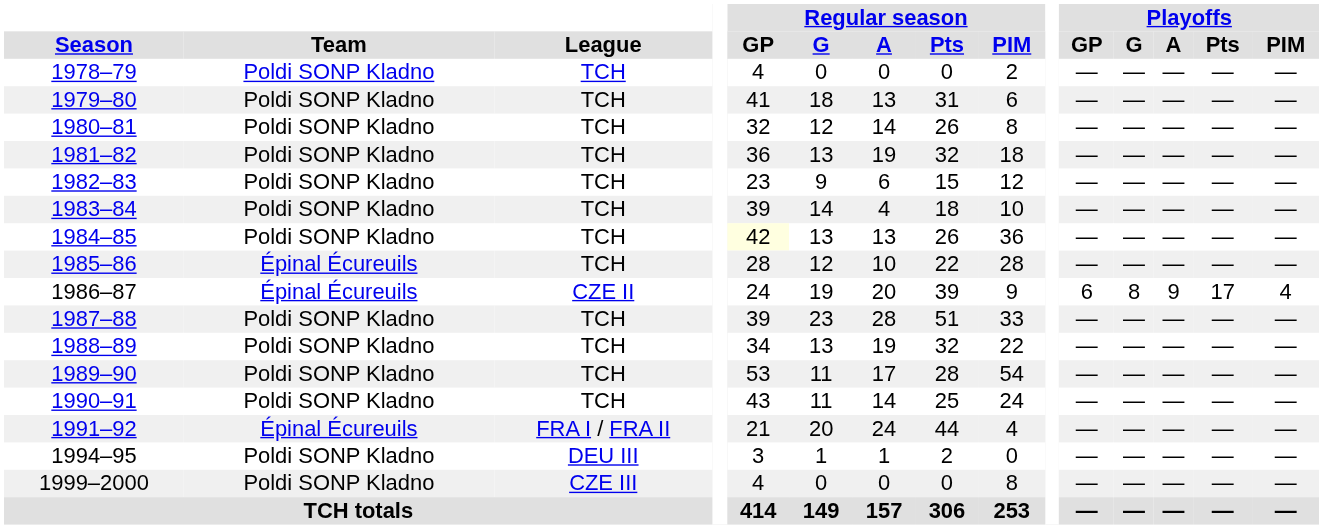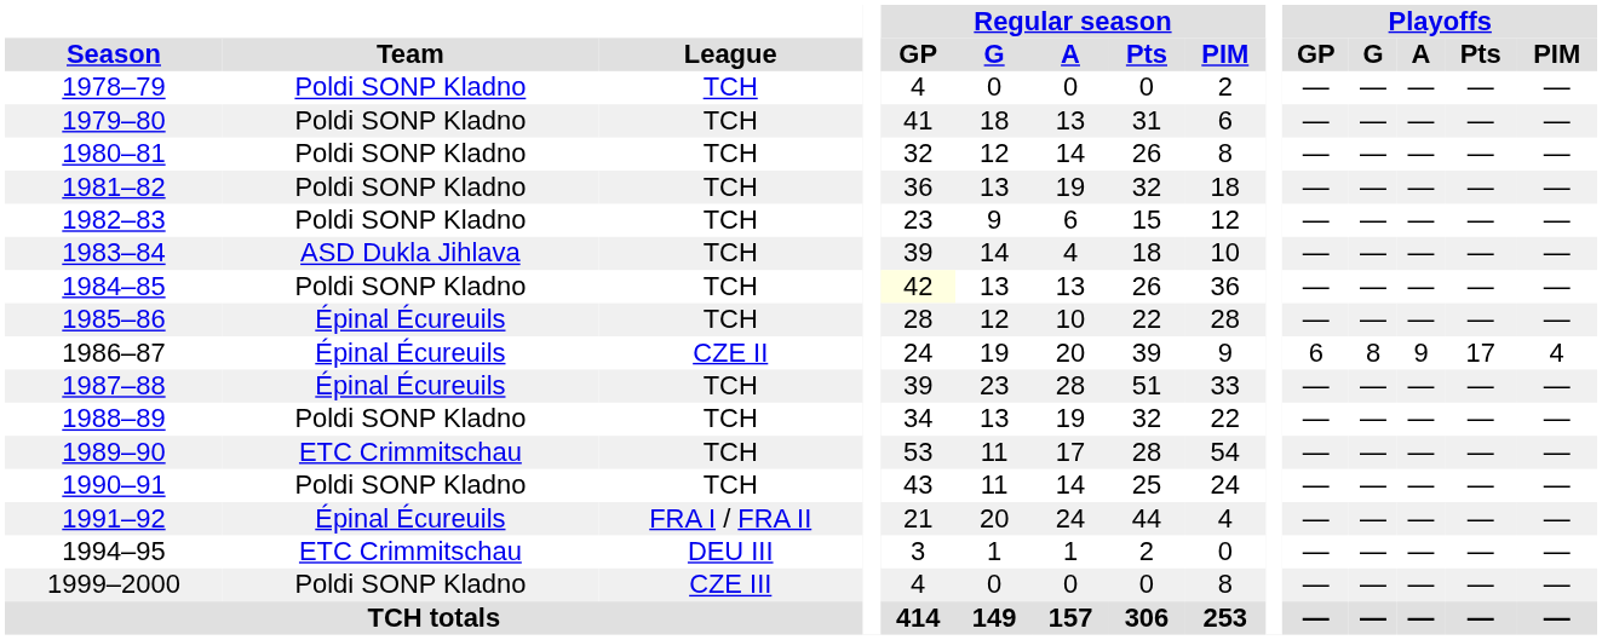 <table border="0" cellpadding="1" cellspacing="0" style="text-align:center; width:60em">
 <tr bgcolor="#e0e0e0">
 <th colspan="3" bgcolor="#ffffff"> </th>
 <th rowspan="99" bgcolor="#ffffff"> </th>
 <th colspan="5"><a href='#'>Regular season</a></th>
 <th rowspan="99" bgcolor="#ffffff"> </th>
 <th colspan="5"><a href='#'>Playoffs</a></th>
 </tr>
 <tr bgcolor="#e0e0e0">
 <th><a href='#'>Season</a></th>
 <th>Team</th>
 <th>League</th>
 <th>GP</th>
 <th><a href='#'>G</a></th>
 <th><a href='#'>A</a></th>
 <th><a href='#'>Pts</a></th>
 <th><a href='#'>PIM</a></th>
 <th>GP</th>
 <th>G</th>
 <th>A</th>
 <th>Pts</th>
 <th>PIM</th>
 </tr>
 <tr>
 <td><a href='#'>1978–79</a></td>
 <td><a href='#'>Poldi SONP Kladno</a></td>
 <td><a href='#'>TCH</a></td>
 <td>4</td>
 <td>0</td>
 <td>0</td>
 <td>0</td>
 <td>2</td>
 <td>—</td>
 <td>—</td>
 <td>—</td>
 <td>—</td>
 <td>—</td>
 </tr>
 <tr bgcolor="#f0f0f0">
 <td><a href='#'>1979–80</a></td>
 <td>Poldi SONP Kladno</td>
 <td>TCH</td>
 <td>41</td>
 <td>18</td>
 <td>13</td>
 <td>31</td>
 <td>6</td>
 <td>—</td>
 <td>—</td>
 <td>—</td>
 <td>—</td>
 <td>—</td>
 </tr>
 <tr>
 <td><a href='#'>1980–81</a></td>
 <td>Poldi SONP Kladno</td>
 <td>TCH</td>
 <td>32</td>
 <td>12</td>
 <td>14</td>
 <td>26</td>
 <td>8</td>
 <td>—</td>
 <td>—</td>
 <td>—</td>
 <td>—</td>
 <td>—</td>
 </tr>
 <tr bgcolor="#f0f0f0">
 <td><a href='#'>1981–82</a></td>
 <td>Poldi SONP Kladno</td>
 <td>TCH</td>
 <td>36</td>
 <td>13</td>
 <td>19</td>
 <td>32</td>
 <td>18</td>
 <td>—</td>
 <td>—</td>
 <td>—</td>
 <td>—</td>
 <td>—</td>
 </tr>
 <tr>
 <td><a href='#'>1982–83</a></td>
 <td>Poldi SONP Kladno</td>
 <td>TCH</td>
 <td>23</td>
 <td>9</td>
 <td>6</td>
 <td>15</td>
 <td>12</td>
 <td>—</td>
 <td>—</td>
 <td>—</td>
 <td>—</td>
 <td>—</td>
 </tr>
 <tr bgcolor="#f0f0f0">
 <td><a href='#'>1983–84</a></td>
-<td>Poldi SONP Kladno</td>
+<td><a href='#'>ASD Dukla Jihlava</a></td>
 <td>TCH</td>
 <td>39</td>
 <td>14</td>
 <td>4</td>
 <td>18</td>
 <td>10</td>
 <td>—</td>
 <td>—</td>
 <td>—</td>
 <td>—</td>
 <td>—</td>
 </tr>
 <tr>
 <td><a href='#'>1984–85</a></td>
 <td>Poldi SONP Kladno</td>
 <td>TCH</td>
 <td style="background: lightyellow;">42</td>
 <td>13</td>
 <td>13</td>
 <td>26</td>
 <td>36</td>
 <td>—</td>
 <td>—</td>
 <td>—</td>
 <td>—</td>
 <td>—</td>
 </tr>
 <tr bgcolor="#f0f0f0">
 <td><a href='#'>1985–86</a></td>
 <td><a href='#'>Épinal Écureuils</a></td>
 <td>TCH</td>
 <td>28</td>
 <td>12</td>
 <td>10</td>
 <td>22</td>
 <td>28</td>
 <td>—</td>
 <td>—</td>
 <td>—</td>
 <td>—</td>
 <td>—</td>
 </tr>
 <tr>
 <td>1986–87</td>
 <td><a href='#'>Épinal Écureuils</a></td>
 <td><a href='#'>CZE II</a></td>
 <td>24</td>
 <td>19</td>
 <td>20</td>
 <td>39</td>
 <td>9</td>
 <td>6</td>
 <td>8</td>
 <td>9</td>
 <td>17</td>
 <td>4</td>
 </tr>
 <tr bgcolor="#f0f0f0">
 <td><a href='#'>1987–88</a></td>
-<td>Poldi SONP Kladno</td>
+<td><a href='#'>Épinal Écureuils</a></td>
 <td>TCH</td>
 <td>39</td>
 <td>23</td>
 <td>28</td>
 <td>51</td>
 <td>33</td>
 <td>—</td>
 <td>—</td>
 <td>—</td>
 <td>—</td>
 <td>—</td>
 </tr>
 <tr>
 <td><a href='#'>1988–89</a></td>
 <td>Poldi SONP Kladno</td>
 <td>TCH</td>
 <td>34</td>
 <td>13</td>
 <td>19</td>
 <td>32</td>
 <td>22</td>
 <td>—</td>
 <td>—</td>
 <td>—</td>
 <td>—</td>
 <td>—</td>
 </tr>
 <tr bgcolor="#f0f0f0">
 <td><a href='#'>1989–90</a></td>
-<td>Poldi SONP Kladno</td>
+<td><a href='#'>ETC Crimmitschau</a></td>
 <td>TCH</td>
 <td>53</td>
 <td>11</td>
 <td>17</td>
 <td>28</td>
 <td>54</td>
 <td>—</td>
 <td>—</td>
 <td>—</td>
 <td>—</td>
 <td>—</td>
 </tr>
 <tr>
 <td><a href='#'>1990–91</a></td>
 <td>Poldi SONP Kladno</td>
 <td>TCH</td>
 <td>43</td>
 <td>11</td>
 <td>14</td>
 <td>25</td>
 <td>24</td>
 <td>—</td>
 <td>—</td>
 <td>—</td>
 <td>—</td>
 <td>—</td>
 </tr>
 <tr bgcolor="#f0f0f0">
 <td><a href='#'>1991–92</a></td>
 <td><a href='#'>Épinal Écureuils</a></td>
 <td><a href='#'>FRA I</a> / <a href='#'>FRA II</a></td>
 <td>21</td>
 <td>20</td>
 <td>24</td>
 <td>44</td>
 <td>4</td>
 <td>—</td>
 <td>—</td>
 <td>—</td>
 <td>—</td>
 <td>—</td>
 </tr>
 <tr>
 <td>1994–95</td>
-<td>Poldi SONP Kladno</td>
+<td><a href='#'>ETC Crimmitschau</a></td>
 <td><a href='#'>DEU III</a></td>
 <td>3</td>
 <td>1</td>
 <td>1</td>
 <td>2</td>
 <td>0</td>
 <td>—</td>
 <td>—</td>
 <td>—</td>
 <td>—</td>
 <td>—</td>
 </tr>
 <tr bgcolor="#f0f0f0">
 <td>1999–2000</td>
 <td>Poldi SONP Kladno</td>
 <td><a href='#'>CZE III</a></td>
 <td>4</td>
 <td>0</td>
 <td>0</td>
 <td>0</td>
 <td>8</td>
 <td>—</td>
 <td>—</td>
 <td>—</td>
 <td>—</td>
 <td>—</td>
 </tr>
 <tr bgcolor="#e0e0e0">
 <th colspan="3">TCH totals</th>
 <th>414</th>
 <th>149</th>
 <th>157</th>
 <th>306</th>
 <th>253</th>
 <th>—</th>
 <th>—</th>
 <th>—</th>
 <th>—</th>
 <th>—</th>
 </tr>
 </table>
